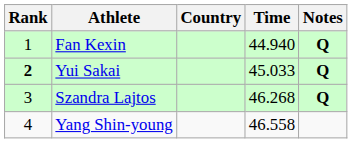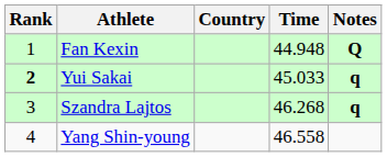 <table class="wikitable sortable" style="text-align:center">
 <tr>
 <th>Rank</th>
 <th>Athlete</th>
 <th>Country</th>
 <th>Time</th>
 <th>Notes</th>
 </tr>
 <tr bgcolor="#ccffcc">
 <td>1</td>
 <td align=left><a href='#'>Fan Kexin</a></td>
 <td align=left></td>
-<td>44.940</td>
+<td>44.948</td>
 <td><strong>Q</strong></td>
 </tr>
 <tr bgcolor="#ccffcc">
 <td><strong>2</strong></td>
 <td align=left><a href='#'>Yui Sakai</a></td>
 <td align=left></td>
 <td>45.033</td>
-<td><strong>Q</strong></td>
+<td><strong>q</strong></td>
 </tr>
 <tr bgcolor="#ccffcc">
 <td>3</td>
 <td align=left><a href='#'>Szandra Lajtos</a></td>
 <td align=left></td>
 <td>46.268</td>
-<td><strong>Q</strong></td>
+<td><strong>q</strong></td>
 </tr>
 <tr>
 <td>4</td>
 <td align=left><a href='#'>Yang Shin-young</a></td>
 <td align=left></td>
 <td>46.558</td>
 <td></td>
 </tr>
 </table>
